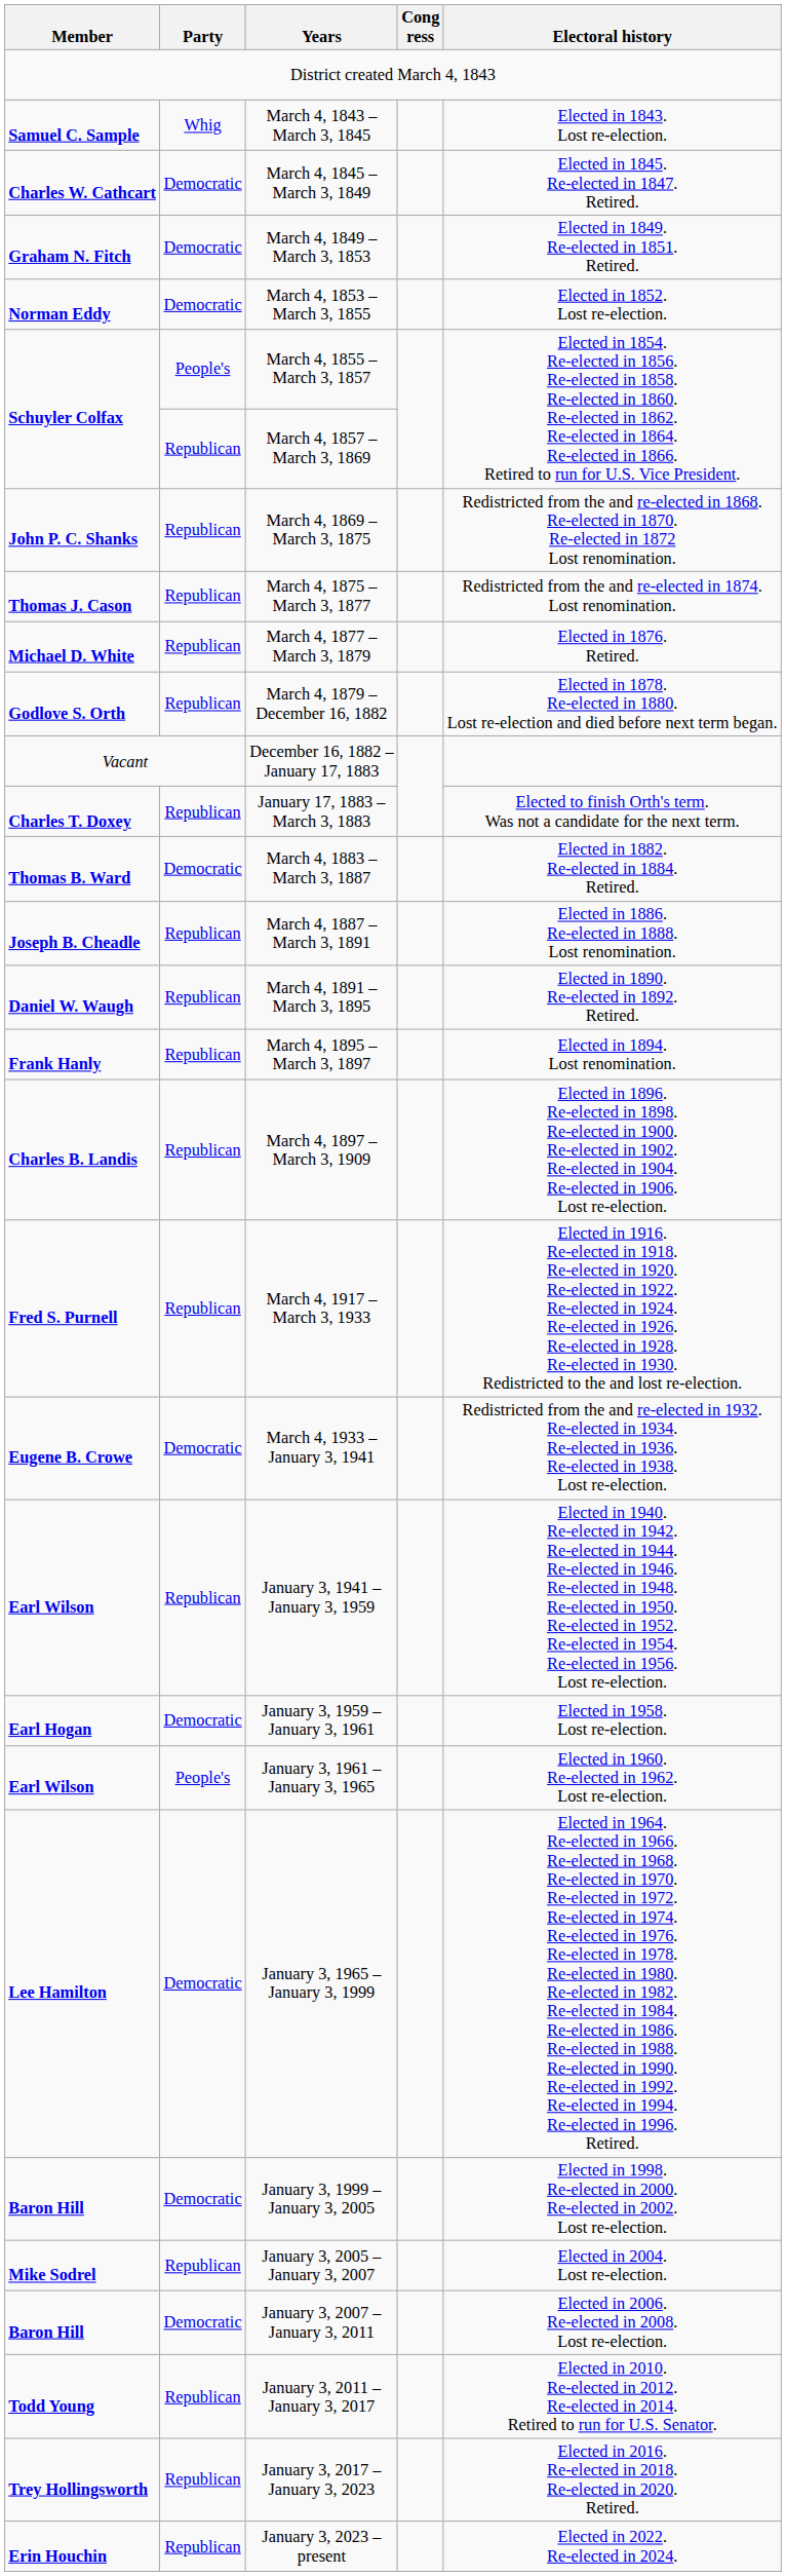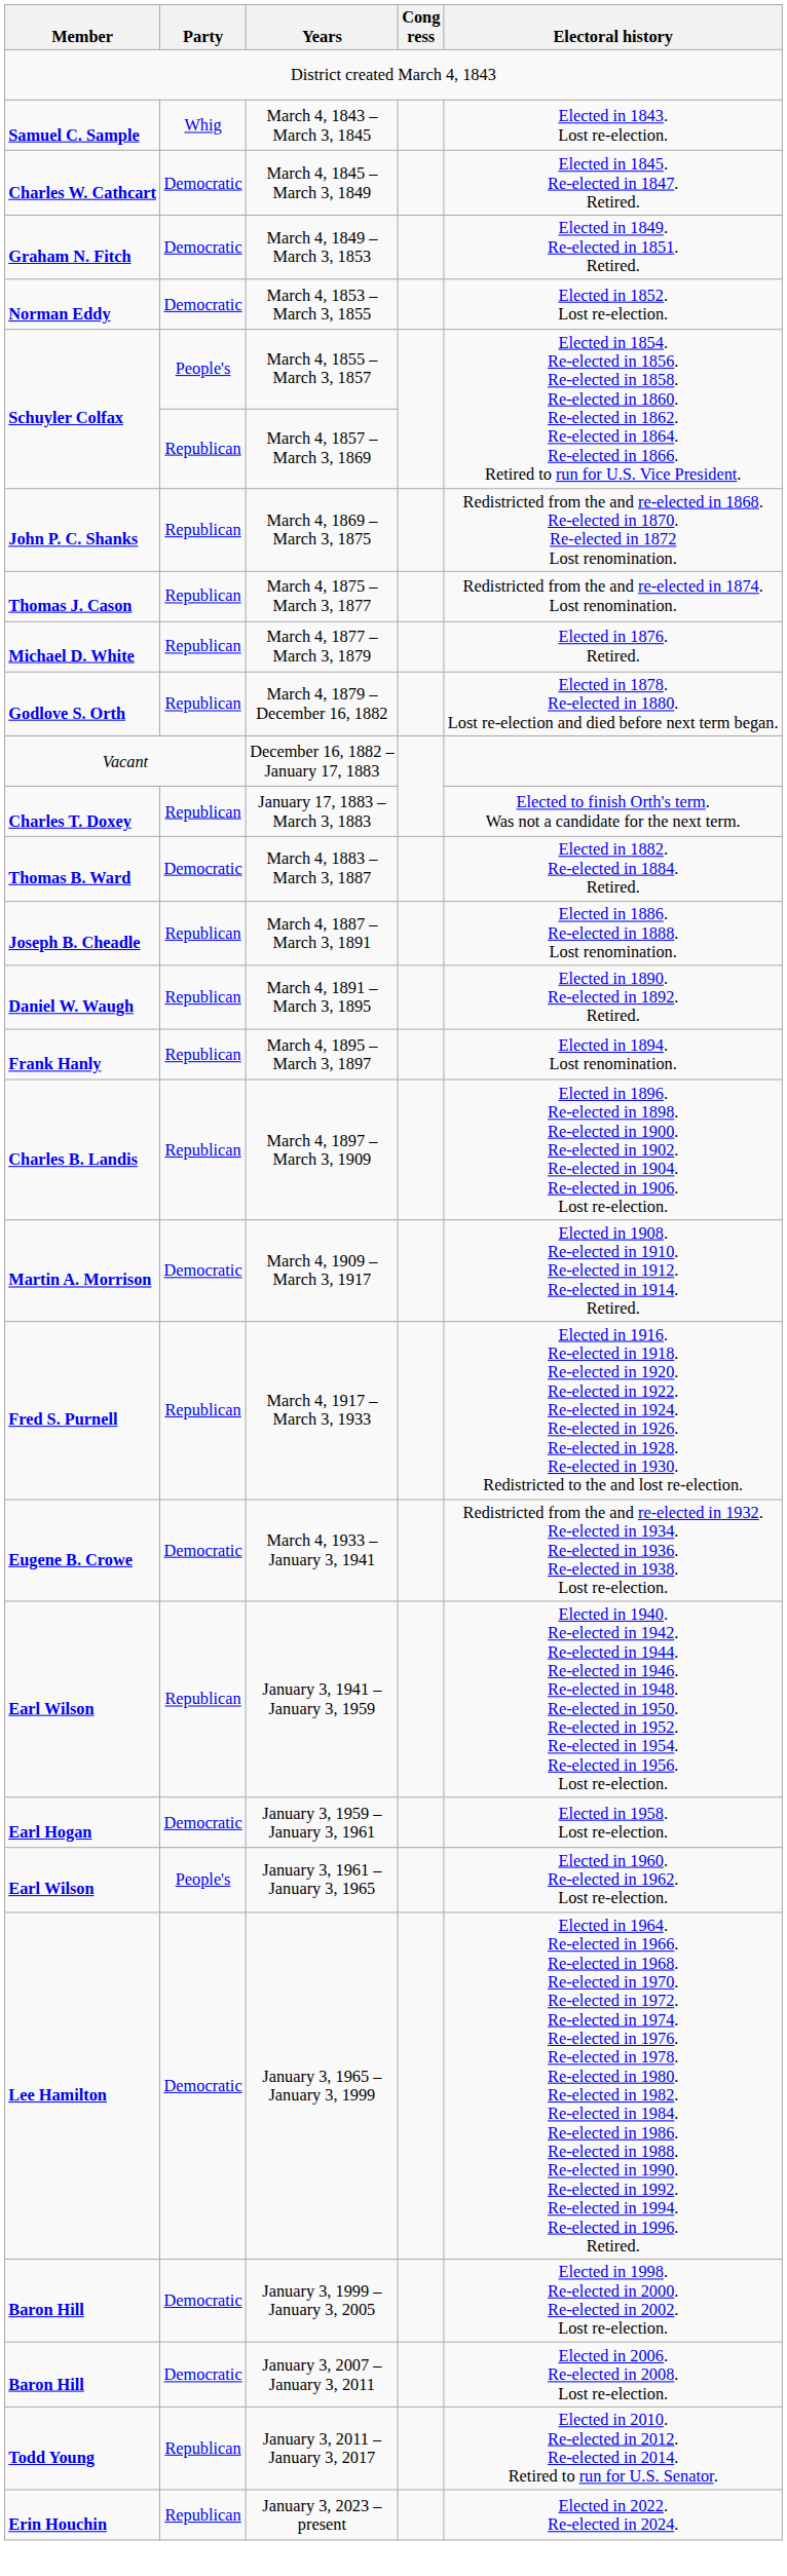 <table class=wikitable style="text-align:center">
 <tr valign=bottom>
 <th>Member</th>
 <th>Party</th>
 <th>Years</th>
 <th>Cong<br>ress</th>
 <th>Electoral history</th>
 </tr>
 <tr style="height:3em">
 <td colspan=5>District created March 4, 1843</td>
 </tr>
 <tr style="height:3em">
 <td align=left><br><strong><a href='#'>Samuel C. Sample</a></strong><br></td>
 <td><a href='#'>Whig</a></td>
 <td nowrap>March 4, 1843 –<br>March 3, 1845</td>
 <td></td>
 <td><a href='#'>Elected in 1843</a>.<br>Lost re-election.</td>
 </tr>
 <tr style="height:3em">
 <td align=left><br><strong><a href='#'>Charles W. Cathcart</a></strong><br></td>
 <td><a href='#'>Democratic</a></td>
 <td nowrap>March 4, 1845 –<br>March 3, 1849</td>
 <td></td>
 <td><a href='#'>Elected in 1845</a>.<br><a href='#'>Re-elected in 1847</a>.<br>Retired.</td>
 </tr>
 <tr style="height:3em">
 <td align=left><br><strong><a href='#'>Graham N. Fitch</a></strong><br></td>
 <td><a href='#'>Democratic</a></td>
 <td nowrap>March 4, 1849 –<br>March 3, 1853</td>
 <td></td>
 <td><a href='#'>Elected in 1849</a>.<br><a href='#'>Re-elected in 1851</a>.<br>Retired.</td>
 </tr>
 <tr style="height:3em">
 <td align=left><br><strong><a href='#'>Norman Eddy</a></strong><br></td>
 <td><a href='#'>Democratic</a></td>
 <td nowrap>March 4, 1853 –<br>March 3, 1855</td>
 <td></td>
 <td><a href='#'>Elected in 1852</a>.<br>Lost re-election.</td>
 </tr>
 <tr style="height:3em">
 <td align=left rowspan=2><br><strong><a href='#'>Schuyler Colfax</a></strong><br></td>
 <td><a href='#'>People's</a></td>
 <td nowrap>March 4, 1855 –<br>March 3, 1857</td>
 <td rowspan=2></td>
 <td rowspan=2><a href='#'>Elected in 1854</a>.<br><a href='#'>Re-elected in 1856</a>.<br><a href='#'>Re-elected in 1858</a>.<br><a href='#'>Re-elected in 1860</a>.<br><a href='#'>Re-elected in 1862</a>.<br><a href='#'>Re-elected in 1864</a>.<br><a href='#'>Re-elected in 1866</a>.<br>Retired to <a href='#'>run for U.S. Vice President</a>.</td>
 </tr>
 <tr style="height:3em">
 <td><a href='#'>Republican</a></td>
 <td nowrap>March 4, 1857 –<br>March 3, 1869</td>
 </tr>
 <tr style="height:3em">
 <td align=left><br><strong><a href='#'>John P. C. Shanks</a></strong><br></td>
 <td><a href='#'>Republican</a></td>
 <td nowrap>March 4, 1869 –<br>March 3, 1875</td>
 <td></td>
 <td>Redistricted from the  and <a href='#'>re-elected in 1868</a>.<br><a href='#'>Re-elected in 1870</a>.<br><a href='#'>Re-elected in 1872</a><br>Lost renomination.</td>
 </tr>
 <tr style="height:3em">
 <td align=left><br><strong><a href='#'>Thomas J. Cason</a></strong><br></td>
 <td><a href='#'>Republican</a></td>
 <td nowrap>March 4, 1875 –<br>March 3, 1877</td>
 <td></td>
 <td>Redistricted from the  and <a href='#'>re-elected in 1874</a>.<br>Lost renomination.</td>
 </tr>
 <tr style="height:3em">
 <td align=left><br><strong><a href='#'>Michael D. White</a></strong><br></td>
 <td><a href='#'>Republican</a></td>
 <td nowrap>March 4, 1877 –<br>March 3, 1879</td>
 <td></td>
 <td><a href='#'>Elected in 1876</a>.<br>Retired.</td>
 </tr>
 <tr style="height:3em">
 <td align=left><br><strong><a href='#'>Godlove S. Orth</a></strong><br></td>
 <td><a href='#'>Republican</a></td>
 <td nowrap>March 4, 1879 –<br>December 16, 1882</td>
 <td></td>
 <td><a href='#'>Elected in 1878</a>.<br><a href='#'>Re-elected in 1880</a>.<br>Lost re-election and died before next term began.</td>
 </tr>
 <tr style="height:3em">
 <td colspan=2><em>Vacant</em></td>
 <td nowrap>December 16, 1882 –<br>January 17, 1883</td>
 <td rowspan=2></td>
 <td></td>
 </tr>
 <tr style="height:3em">
 <td align=left><br><strong><a href='#'>Charles T. Doxey</a></strong><br></td>
 <td><a href='#'>Republican</a></td>
 <td nowrap>January 17, 1883 –<br>March 3, 1883</td>
 <td><a href='#'>Elected to finish Orth's term</a>.<br>Was not a candidate for the next term.</td>
 </tr>
 <tr style="height:3em">
 <td align=left><br><strong><a href='#'>Thomas B. Ward</a></strong><br></td>
 <td><a href='#'>Democratic</a></td>
 <td nowrap>March 4, 1883 –<br>March 3, 1887</td>
 <td></td>
 <td><a href='#'>Elected in 1882</a>.<br><a href='#'>Re-elected in 1884</a>.<br>Retired.</td>
 </tr>
 <tr style="height:3em">
 <td align=left><br><strong><a href='#'>Joseph B. Cheadle</a></strong><br></td>
 <td><a href='#'>Republican</a></td>
 <td nowrap>March 4, 1887 –<br>March 3, 1891</td>
 <td></td>
 <td><a href='#'>Elected in 1886</a>.<br><a href='#'>Re-elected in 1888</a>.<br>Lost renomination.</td>
 </tr>
 <tr style="height:3em">
 <td align=left><br><strong><a href='#'>Daniel W. Waugh</a></strong><br></td>
 <td><a href='#'>Republican</a></td>
 <td nowrap>March 4, 1891 –<br>March 3, 1895</td>
 <td></td>
 <td><a href='#'>Elected in 1890</a>.<br><a href='#'>Re-elected in 1892</a>.<br>Retired.</td>
 </tr>
 <tr style="height:3em">
 <td align=left><br><strong><a href='#'>Frank Hanly</a></strong><br></td>
 <td><a href='#'>Republican</a></td>
 <td nowrap>March 4, 1895 –<br>March 3, 1897</td>
 <td></td>
 <td><a href='#'>Elected in 1894</a>.<br>Lost renomination.</td>
 </tr>
 <tr style="height:3em">
 <td align=left><br><strong><a href='#'>Charles B. Landis</a></strong><br></td>
 <td><a href='#'>Republican</a></td>
 <td nowrap>March 4, 1897 –<br>March 3, 1909</td>
 <td></td>
 <td><a href='#'>Elected in 1896</a>.<br><a href='#'>Re-elected in 1898</a>.<br><a href='#'>Re-elected in 1900</a>.<br><a href='#'>Re-elected in 1902</a>.<br><a href='#'>Re-elected in 1904</a>.<br><a href='#'>Re-elected in 1906</a>.<br>Lost re-election.</td>
 </tr>
 <tr style="height:3em">
+<td align=left><br><strong><a href='#'>Martin A. Morrison</a></strong><br></td>
+<td><a href='#'>Democratic</a></td>
+<td nowrap>March 4, 1909 –<br>March 3, 1917</td>
+<td></td>
+<td><a href='#'>Elected in 1908</a>.<br><a href='#'>Re-elected in 1910</a>.<br><a href='#'>Re-elected in 1912</a>.<br><a href='#'>Re-elected in 1914</a>.<br>Retired.</td>
+</tr>
+<tr style="height:3em">
 <td align=left><br><strong><a href='#'>Fred S. Purnell</a></strong><br></td>
 <td><a href='#'>Republican</a></td>
 <td nowrap>March 4, 1917 –<br>March 3, 1933</td>
 <td></td>
 <td><a href='#'>Elected in 1916</a>.<br><a href='#'>Re-elected in 1918</a>.<br><a href='#'>Re-elected in 1920</a>.<br><a href='#'>Re-elected in 1922</a>.<br><a href='#'>Re-elected in 1924</a>.<br><a href='#'>Re-elected in 1926</a>.<br><a href='#'>Re-elected in 1928</a>.<br><a href='#'>Re-elected in 1930</a>.<br>Redistricted to the  and lost re-election.</td>
 </tr>
 <tr style="height:3em">
 <td align=left><br><strong><a href='#'>Eugene B. Crowe</a></strong><br></td>
 <td><a href='#'>Democratic</a></td>
 <td nowrap>March 4, 1933 –<br>January 3, 1941</td>
 <td></td>
 <td>Redistricted from the  and <a href='#'>re-elected in 1932</a>.<br><a href='#'>Re-elected in 1934</a>.<br><a href='#'>Re-elected in 1936</a>.<br><a href='#'>Re-elected in 1938</a>.<br>Lost re-election.</td>
 </tr>
 <tr style="height:3em">
 <td align=left><br><strong><a href='#'>Earl Wilson</a></strong><br></td>
 <td><a href='#'>Republican</a></td>
 <td nowrap>January 3, 1941 –<br>January 3, 1959</td>
 <td></td>
 <td><a href='#'>Elected in 1940</a>.<br><a href='#'>Re-elected in 1942</a>.<br><a href='#'>Re-elected in 1944</a>.<br><a href='#'>Re-elected in 1946</a>.<br><a href='#'>Re-elected in 1948</a>.<br><a href='#'>Re-elected in 1950</a>.<br><a href='#'>Re-elected in 1952</a>.<br><a href='#'>Re-elected in 1954</a>.<br><a href='#'>Re-elected in 1956</a>.<br>Lost re-election.</td>
 </tr>
 <tr style="height:3em">
 <td align=left><br><strong><a href='#'>Earl Hogan</a></strong><br></td>
 <td><a href='#'>Democratic</a></td>
 <td nowrap>January 3, 1959 –<br>January 3, 1961</td>
 <td></td>
 <td><a href='#'>Elected in 1958</a>.<br>Lost re-election.</td>
 </tr>
 <tr style="height:3em">
 <td align=left><br><strong><a href='#'>Earl Wilson</a></strong><br></td>
 <td><a href='#'>People's</a></td>
 <td nowrap>January 3, 1961 –<br>January 3, 1965</td>
 <td></td>
 <td><a href='#'>Elected in 1960</a>.<br><a href='#'>Re-elected in 1962</a>.<br>Lost re-election.</td>
 </tr>
 <tr style="height:3em">
 <td align=left><br><strong><a href='#'>Lee Hamilton</a></strong><br></td>
 <td><a href='#'>Democratic</a></td>
 <td nowrap>January 3, 1965 –<br>January 3, 1999</td>
 <td></td>
 <td><a href='#'>Elected in 1964</a>.<br><a href='#'>Re-elected in 1966</a>.<br><a href='#'>Re-elected in 1968</a>.<br><a href='#'>Re-elected in 1970</a>.<br><a href='#'>Re-elected in 1972</a>.<br><a href='#'>Re-elected in 1974</a>.<br><a href='#'>Re-elected in 1976</a>.<br><a href='#'>Re-elected in 1978</a>.<br><a href='#'>Re-elected in 1980</a>.<br><a href='#'>Re-elected in 1982</a>.<br><a href='#'>Re-elected in 1984</a>.<br><a href='#'>Re-elected in 1986</a>.<br><a href='#'>Re-elected in 1988</a>.<br><a href='#'>Re-elected in 1990</a>.<br><a href='#'>Re-elected in 1992</a>.<br><a href='#'>Re-elected in 1994</a>.<br><a href='#'>Re-elected in 1996</a>.<br>Retired.</td>
 </tr>
 <tr style="height:3em">
 <td align=left><br><strong><a href='#'>Baron Hill</a></strong><br></td>
 <td><a href='#'>Democratic</a></td>
 <td nowrap>January 3, 1999 –<br>January 3, 2005</td>
 <td></td>
 <td><a href='#'>Elected in 1998</a>.<br><a href='#'>Re-elected in 2000</a>.<br><a href='#'>Re-elected in 2002</a>.<br>Lost re-election.</td>
 </tr>
 <tr style="height:3em">
-<td align=left><br><strong><a href='#'>Mike Sodrel</a></strong><br></td>
-<td><a href='#'>Republican</a></td>
-<td nowrap>January 3, 2005 –<br>January 3, 2007</td>
-<td></td>
-<td><a href='#'>Elected in 2004</a>.<br>Lost re-election.</td>
-</tr>
-<tr style="height:3em">
 <td align=left><br><strong><a href='#'>Baron Hill</a></strong><br></td>
 <td><a href='#'>Democratic</a></td>
 <td nowrap>January 3, 2007 –<br>January 3, 2011</td>
 <td></td>
 <td><a href='#'>Elected in 2006</a>.<br><a href='#'>Re-elected in 2008</a>.<br>Lost re-election.</td>
 </tr>
 <tr style="height:3em">
 <td align=left><br><strong><a href='#'>Todd Young</a></strong><br></td>
 <td><a href='#'>Republican</a></td>
 <td nowrap>January 3, 2011 –<br>January 3, 2017</td>
 <td></td>
 <td><a href='#'>Elected in 2010</a>.<br><a href='#'>Re-elected in 2012</a>.<br><a href='#'>Re-elected in 2014</a>.<br>Retired to <a href='#'>run for U.S. Senator</a>.</td>
 </tr>
 <tr style="height:3em">
-<td align=left><br><strong><a href='#'>Trey Hollingsworth</a></strong><br></td>
-<td><a href='#'>Republican</a></td>
-<td nowrap>January 3, 2017 –<br>January 3, 2023</td>
-<td></td>
-<td><a href='#'>Elected in 2016</a>.<br><a href='#'>Re-elected in 2018</a>.<br><a href='#'>Re-elected in 2020</a>.<br>Retired.</td>
-</tr>
-<tr style="height:3em">
 <td align=left><br> <strong><a href='#'>Erin Houchin</a></strong> <br></td>
 <td><a href='#'>Republican</a></td>
 <td nowrap>January 3, 2023 –<br>present</td>
 <td></td>
 <td><a href='#'>Elected in 2022</a>.<br><a href='#'>Re-elected in 2024</a>.</td>
 </tr>
 </table>
